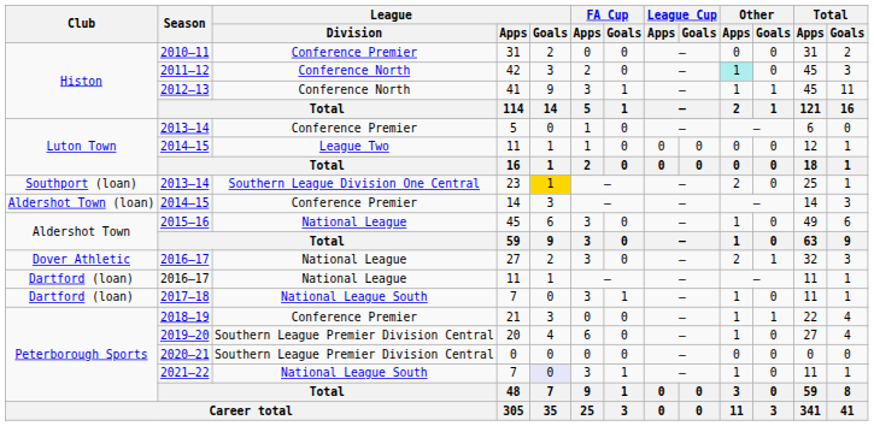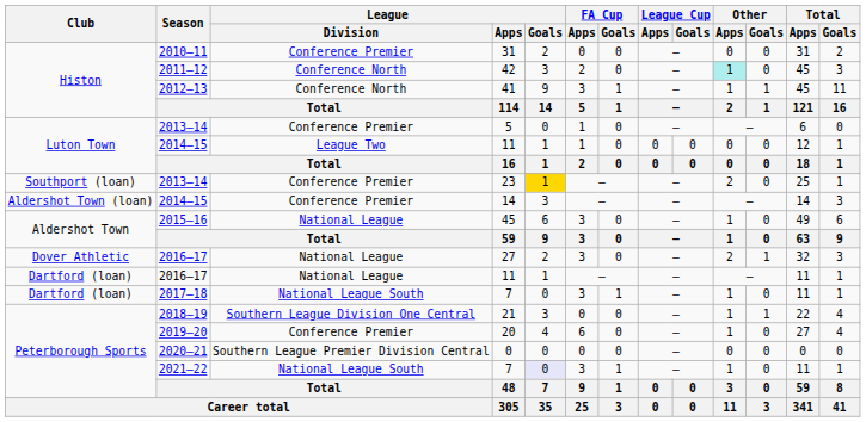 <table class=wikitable style="text-align: center;">
 <tr>
 <th rowspan=2>Club</th>
 <th rowspan=2>Season</th>
 <th colspan=3>League</th>
 <th colspan=2><a href='#'>FA Cup</a></th>
 <th colspan=2><a href='#'>League Cup</a></th>
 <th colspan=2>Other</th>
 <th colspan=2>Total</th>
 </tr>
 <tr>
 <th>Division</th>
 <th>Apps</th>
 <th>Goals</th>
 <th>Apps</th>
 <th>Goals</th>
 <th>Apps</th>
 <th>Goals</th>
 <th>Apps</th>
 <th>Goals</th>
 <th>Apps</th>
 <th>Goals</th>
 </tr>
 <tr>
 <td rowspan=4><a href='#'>Histon</a></td>
 <td><a href='#'>2010–11</a></td>
 <td><a href='#'>Conference Premier</a></td>
 <td>31</td>
 <td>2</td>
 <td>0</td>
 <td>0</td>
 <td colspan=2>—</td>
 <td>0</td>
 <td>0</td>
 <td>31</td>
 <td>2</td>
 </tr>
 <tr>
 <td><a href='#'>2011–12</a></td>
 <td><a href='#'>Conference North</a></td>
 <td>42</td>
 <td>3</td>
 <td>2</td>
 <td>0</td>
 <td colspan=2>—</td>
 <td style="background: paleturquoise;">1</td>
 <td>0</td>
 <td>45</td>
 <td>3</td>
 </tr>
 <tr>
 <td><a href='#'>2012–13</a></td>
 <td>Conference North</td>
 <td>41</td>
 <td>9</td>
 <td>3</td>
 <td>1</td>
 <td colspan=2>—</td>
 <td>1</td>
 <td>1</td>
 <td>45</td>
 <td>11</td>
 </tr>
 <tr>
 <th colspan=2>Total</th>
 <th>114</th>
 <th>14</th>
 <th>5</th>
 <th>1</th>
 <th colspan=2>—</th>
 <th>2</th>
 <th>1</th>
 <th>121</th>
 <th>16</th>
 </tr>
 <tr>
 <td rowspan=3><a href='#'>Luton Town</a></td>
 <td><a href='#'>2013–14</a></td>
 <td>Conference Premier</td>
 <td>5</td>
 <td>0</td>
 <td>1</td>
 <td>0</td>
 <td colspan=2>—</td>
 <td colspan=2>—</td>
 <td>6</td>
 <td>0</td>
 </tr>
 <tr>
 <td><a href='#'>2014–15</a></td>
 <td><a href='#'>League Two</a></td>
 <td>11</td>
 <td>1</td>
 <td>1</td>
 <td>0</td>
 <td>0</td>
 <td>0</td>
 <td>0</td>
 <td>0</td>
 <td>12</td>
 <td>1</td>
 </tr>
 <tr>
 <th colspan=2>Total</th>
 <th>16</th>
 <th>1</th>
 <th>2</th>
 <th>0</th>
 <th>0</th>
 <th>0</th>
 <th>0</th>
 <th>0</th>
 <th>18</th>
 <th>1</th>
 </tr>
 <tr>
 <td><a href='#'>Southport</a> (loan)</td>
 <td><a href='#'>2013–14</a></td>
-<td><a href='#'>Southern League Division One Central</a></td>
+<td>Conference Premier</td>
 <td>23</td>
 <td style="background: gold;">1</td>
 <td colspan=2>—</td>
 <td colspan=2>—</td>
 <td>2</td>
 <td>0</td>
 <td>25</td>
 <td>1</td>
 </tr>
 <tr>
 <td><a href='#'>Aldershot Town</a> (loan)</td>
 <td><a href='#'>2014–15</a></td>
 <td>Conference Premier</td>
 <td>14</td>
 <td>3</td>
 <td colspan=2>—</td>
 <td colspan=2>—</td>
 <td colspan=2>—</td>
 <td>14</td>
 <td>3</td>
 </tr>
 <tr>
 <td rowspan=2>Aldershot Town</td>
 <td><a href='#'>2015–16</a></td>
 <td><a href='#'>National League</a></td>
 <td>45</td>
 <td>6</td>
 <td>3</td>
 <td>0</td>
 <td colspan=2>—</td>
 <td>1</td>
 <td>0</td>
 <td>49</td>
 <td>6</td>
 </tr>
 <tr>
 <th colspan=2>Total</th>
 <th>59</th>
 <th>9</th>
 <th>3</th>
 <th>0</th>
 <th colspan=2>—</th>
 <th>1</th>
 <th>0</th>
 <th>63</th>
 <th>9</th>
 </tr>
 <tr>
 <td><a href='#'>Dover Athletic</a></td>
 <td><a href='#'>2016–17</a></td>
 <td>National League</td>
 <td>27</td>
 <td>2</td>
 <td>3</td>
 <td>0</td>
 <td colspan=2>—</td>
 <td>2</td>
 <td>1</td>
 <td>32</td>
 <td>3</td>
 </tr>
 <tr>
 <td><a href='#'>Dartford</a> (loan)</td>
 <td>2016–17</td>
 <td>National League</td>
 <td>11</td>
 <td>1</td>
 <td colspan=2>—</td>
 <td colspan=2>—</td>
 <td colspan=2>—</td>
 <td>11</td>
 <td>1</td>
 </tr>
 <tr>
 <td><a href='#'>Dartford</a> (loan)</td>
 <td><a href='#'>2017–18</a></td>
 <td><a href='#'>National League South</a></td>
 <td>7</td>
 <td>0</td>
 <td>3</td>
 <td>1</td>
 <td colspan=2>—</td>
 <td>1</td>
 <td>0</td>
 <td>11</td>
 <td>1</td>
 </tr>
 <tr>
 <td rowspan="5"><a href='#'>Peterborough Sports</a></td>
 <td><a href='#'>2018–19</a></td>
-<td>Conference Premier</td>
+<td><a href='#'>Southern League Division One Central</a></td>
 <td>21</td>
 <td>3</td>
 <td>0</td>
 <td>0</td>
 <td colspan="2">—</td>
 <td>1</td>
 <td>1</td>
 <td>22</td>
 <td>4</td>
 </tr>
 <tr>
 <td><a href='#'>2019–20</a></td>
-<td>Southern League Premier Division Central</td>
+<td>Conference Premier</td>
 <td>20</td>
 <td>4</td>
 <td>6</td>
 <td>0</td>
 <td colspan="2">—</td>
 <td>1</td>
 <td>0</td>
 <td>27</td>
 <td>4</td>
 </tr>
 <tr>
 <td><a href='#'>2020–21</a></td>
 <td>Southern League Premier Division Central</td>
 <td>0</td>
 <td>0</td>
 <td>0</td>
 <td>0</td>
 <td colspan="2">—</td>
 <td>0</td>
 <td>0</td>
 <td>0</td>
 <td>0</td>
 </tr>
 <tr>
 <td><a href='#'>2021–22</a></td>
 <td><a href='#'>National League South</a></td>
 <td>7</td>
 <td style="background: lavender;">0</td>
 <td>3</td>
 <td>1</td>
 <td colspan="2">—</td>
 <td>1</td>
 <td>0</td>
 <td>11</td>
 <td>1</td>
 </tr>
 <tr>
 <th colspan="2">Total</th>
 <th>48</th>
 <th>7</th>
 <th>9</th>
 <th>1</th>
 <th>0</th>
 <th>0</th>
 <th>3</th>
 <th>0</th>
 <th>59</th>
 <th>8</th>
 </tr>
 <tr>
 <th colspan=3>Career total</th>
 <th>305</th>
 <th>35</th>
 <th>25</th>
 <th>3</th>
 <th>0</th>
 <th>0</th>
 <th>11</th>
 <th>3</th>
 <th>341</th>
 <th>41</th>
 </tr>
 </table>
